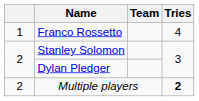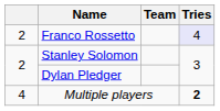 <table class="wikitable" style="text-align:center">
 <tr>
 <th align=center width="35"></th>
 <th>Name</th>
 <th>Team</th>
 <th align=center width="35">Tries</th>
 </tr>
 <tr>
-<td>1</td>
+<td>2</td>
 <td align="left"><a href='#'>Franco Rossetto</a></td>
 <td align="left"></td>
-<td>4</td>
+<td style="background: lavender;">4</td>
 </tr>
 <tr>
 <td rowspan="2">2</td>
 <td align="left"><a href='#'>Stanley Solomon</a></td>
 <td align="left"></td>
 <td rowspan="2">3</td>
 </tr>
 <tr>
 <td align="left"><a href='#'>Dylan Pledger</a></td>
 <td align="left"></td>
 </tr>
 <tr>
-<td>2</td>
+<td>4</td>
 <td colspan=2><em>Multiple players</em></td>
 <td><strong>2</strong></td>
 </tr>
 </table>
